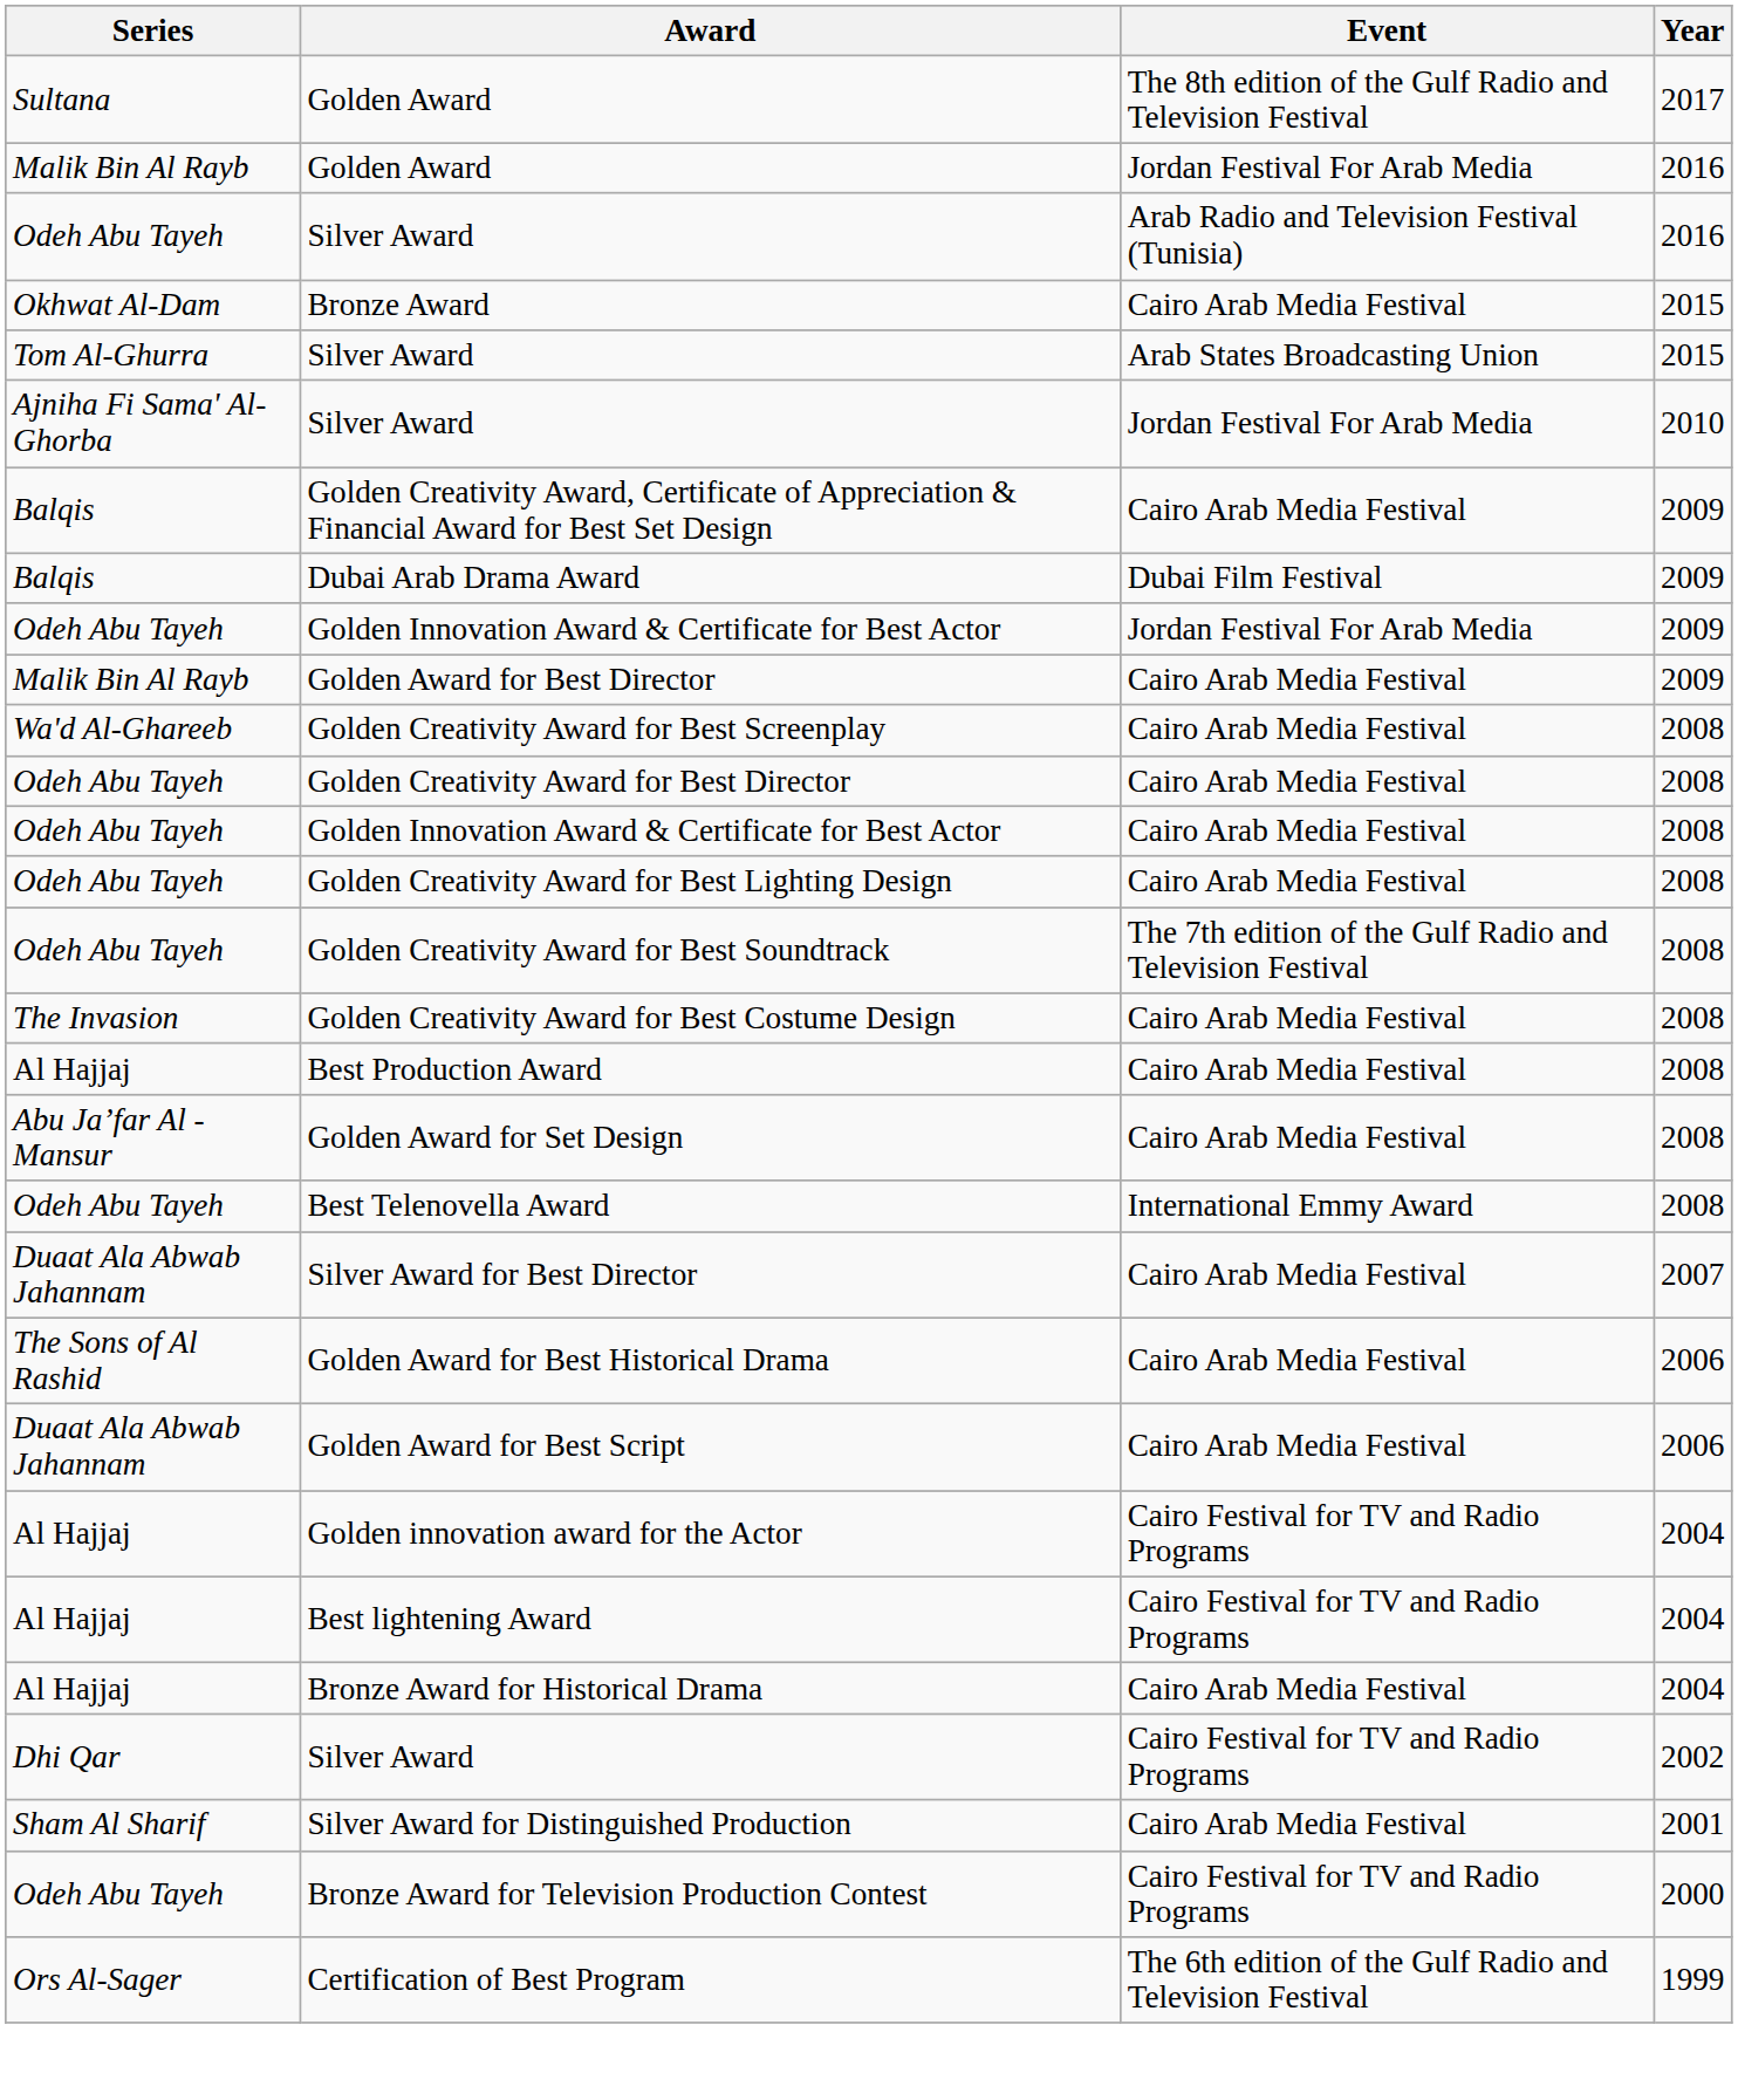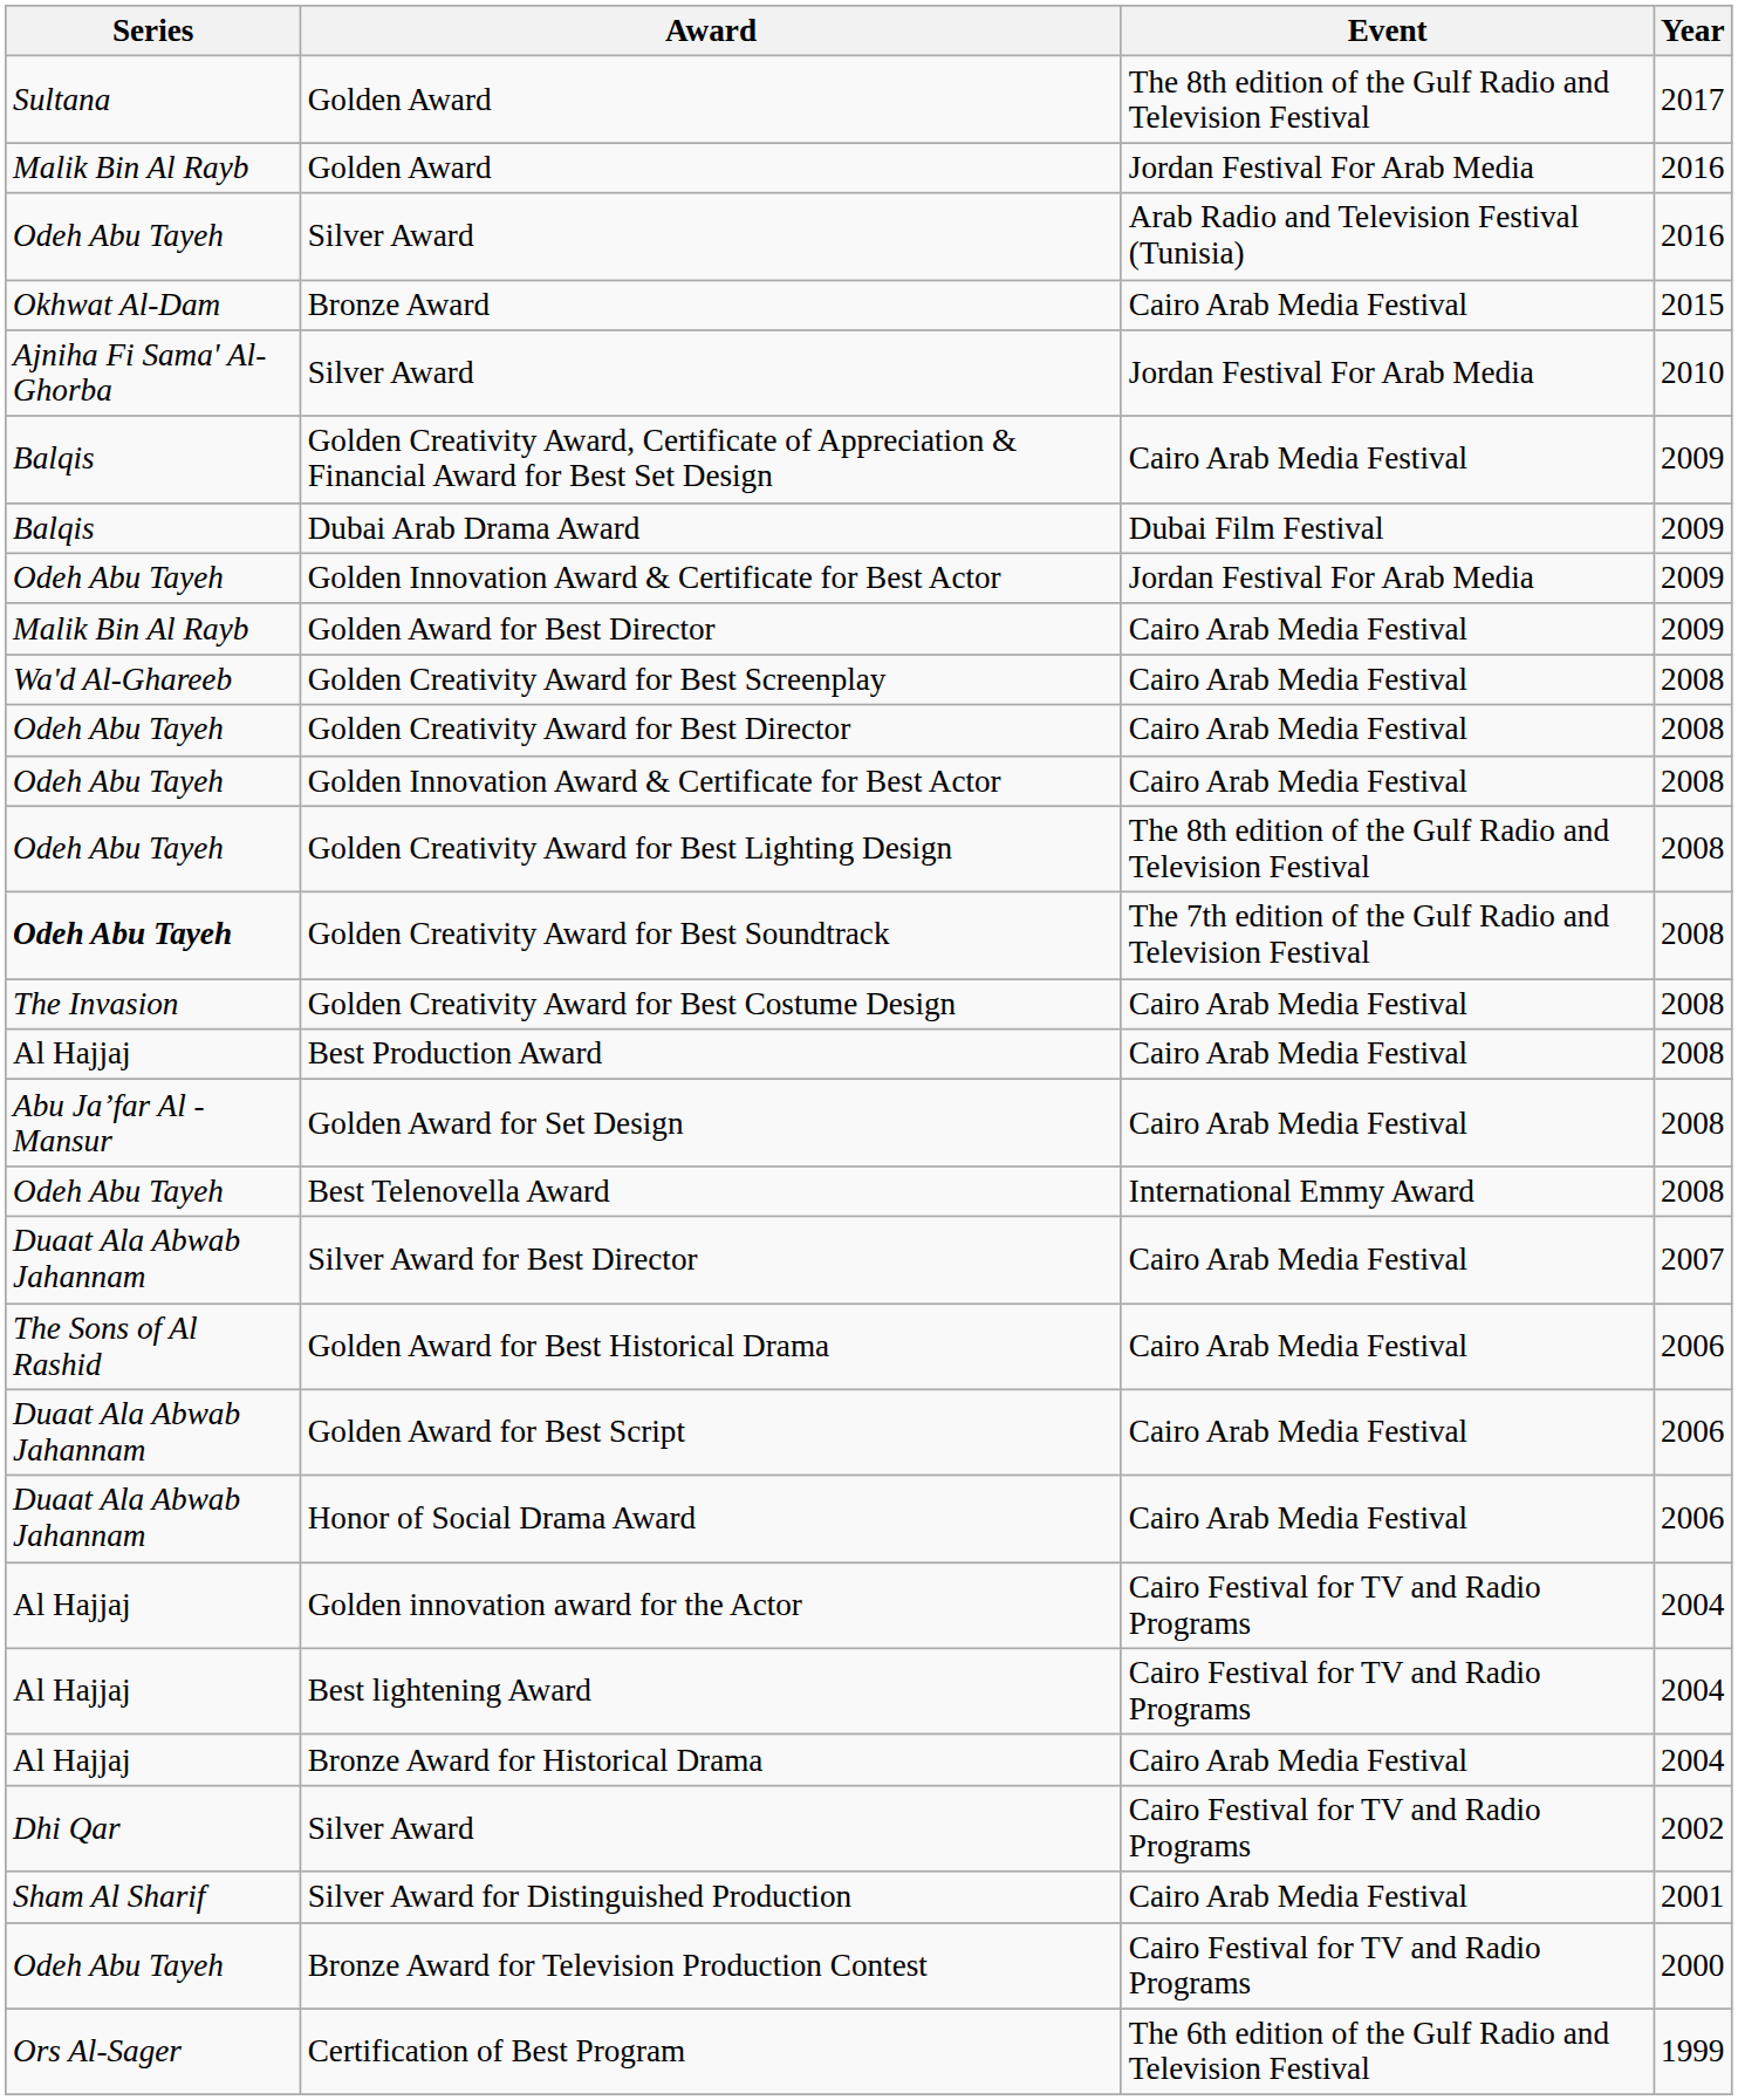 <table class="wikitable">
 <tr>
 <th>Series</th>
 <th>Award</th>
 <th>Event</th>
 <th>Year</th>
 </tr>
 <tr>
 <td><em>Sultana</em></td>
 <td>Golden Award</td>
 <td>The 8th edition of  the Gulf Radio and Television Festival</td>
 <td>2017</td>
 </tr>
 <tr>
 <td><em>Malik Bin Al Rayb</em></td>
 <td>Golden Award</td>
 <td>Jordan Festival For  Arab Media</td>
 <td>2016</td>
 </tr>
 <tr>
 <td><em>Odeh Abu Tayeh</em></td>
 <td>Silver Award</td>
 <td>Arab Radio and Television Festival (Tunisia)</td>
 <td>2016</td>
 </tr>
 <tr>
 <td><em>Okhwat Al-Dam</em></td>
 <td>Bronze Award</td>
 <td>Cairo Arab Media  Festival</td>
-<td>2015</td>
-</tr>
-<tr>
-<td><em>Tom Al-Ghurra</em></td>
-<td>Silver Award</td>
-<td>Arab States  Broadcasting Union</td>
 <td>2015</td>
 </tr>
 <tr>
 <td><em>Ajniha Fi Sama' Al-Ghorba</em></td>
 <td>Silver Award</td>
 <td>Jordan Festival For  Arab Media</td>
 <td>2010</td>
 </tr>
 <tr>
 <td><em>Balqis</em></td>
 <td>Golden Creativity  Award, Certificate of Appreciation & Financial Award for Best Set Design</td>
 <td>Cairo Arab Media  Festival</td>
 <td>2009</td>
 </tr>
 <tr>
 <td><em>Balqis</em></td>
 <td>Dubai Arab Drama  Award</td>
 <td>Dubai Film Festival</td>
 <td>2009</td>
 </tr>
 <tr>
 <td><em>Odeh Abu Tayeh</em></td>
 <td>Golden Innovation  Award & Certificate for Best Actor</td>
 <td>Jordan Festival For  Arab Media</td>
 <td>2009</td>
 </tr>
 <tr>
 <td><em>Malik Bin Al Rayb</em></td>
 <td>Golden Award for Best  Director</td>
 <td>Cairo Arab Media  Festival</td>
 <td>2009</td>
 </tr>
 <tr>
 <td><em>Wa'd Al-Ghareeb</em></td>
 <td>Golden Creativity  Award for Best Screenplay</td>
 <td>Cairo Arab Media  Festival</td>
 <td>2008</td>
 </tr>
 <tr>
 <td><em>Odeh Abu Tayeh</em></td>
 <td>Golden Creativity  Award for Best Director</td>
 <td>Cairo Arab Media  Festival</td>
 <td>2008</td>
 </tr>
 <tr>
 <td><em>Odeh Abu Tayeh</em></td>
 <td>Golden Innovation  Award & Certificate for Best Actor</td>
 <td>Cairo Arab Media  Festival</td>
 <td>2008</td>
 </tr>
 <tr>
 <td><em>Odeh Abu Tayeh</em></td>
 <td>Golden Creativity  Award for Best Lighting Design</td>
-<td>Cairo Arab Media  Festival</td>
+<td>The 8th edition of  the Gulf Radio and Television Festival</td>
 <td>2008</td>
 </tr>
 <tr>
-<td><em>Odeh Abu Tayeh</em></td>
+<td><strong><em>Odeh Abu Tayeh</em></strong></td>
 <td>Golden Creativity  Award for Best Soundtrack</td>
 <td>The 7th edition  of the Gulf Radio and Television Festival</td>
 <td>2008</td>
 </tr>
 <tr>
 <td><em>The Invasion</em></td>
 <td>Golden Creativity  Award for Best Costume Design</td>
 <td>Cairo Arab Media  Festival</td>
 <td>2008</td>
 </tr>
 <tr>
 <td>Al Hajjaj</td>
 <td>Best Production Award</td>
 <td>Cairo Arab Media  Festival</td>
 <td>2008</td>
 </tr>
 <tr>
 <td><em>Abu Ja’far Al - Mansur</em></td>
 <td>Golden Award for Set  Design</td>
 <td>Cairo Arab Media  Festival</td>
 <td>2008</td>
 </tr>
 <tr>
 <td><em>Odeh Abu Tayeh</em></td>
 <td>Best Telenovella  Award</td>
 <td>International Emmy  Award</td>
 <td>2008</td>
 </tr>
 <tr>
 <td><em>Duaat Ala Abwab Jahannam</em></td>
 <td>Silver Award for Best  Director</td>
 <td>Cairo Arab Media  Festival</td>
 <td>2007</td>
 </tr>
 <tr>
 <td><em>The Sons of Al  Rashid</em></td>
 <td>Golden Award for Best  Historical Drama</td>
 <td>Cairo Arab Media  Festival</td>
 <td>2006</td>
 </tr>
 <tr>
 <td><em>Duaat Ala Abwab Jahannam</em></td>
 <td>Golden Award for Best  Script</td>
 <td>Cairo Arab Media  Festival</td>
 <td>2006</td>
 </tr>
 <tr>
+<td><em>Duaat Ala Abwab Jahannam</em></td>
+<td>Honor of Social Drama  Award</td>
+<td>Cairo Arab Media  Festival</td>
+<td>2006</td>
+</tr>
+<tr>
 <td>Al Hajjaj</td>
 <td>Golden innovation award for the Actor</td>
 <td>Cairo Festival for TV and Radio Programs</td>
 <td>2004</td>
 </tr>
 <tr>
 <td>Al Hajjaj</td>
 <td>Best lightening Award</td>
 <td>Cairo Festival for TV and Radio Programs</td>
 <td>2004</td>
 </tr>
 <tr>
 <td>Al Hajjaj</td>
 <td>Bronze Award for Historical Drama</td>
 <td>Cairo Arab Media  Festival</td>
 <td>2004</td>
 </tr>
 <tr>
 <td><em>Dhi Qar</em></td>
 <td>Silver Award</td>
 <td>Cairo Festival for TV and Radio Programs</td>
 <td>2002</td>
 </tr>
 <tr>
 <td><em>Sham Al Sharif</em></td>
 <td>Silver Award for  Distinguished Production</td>
 <td>Cairo Arab Media  Festival</td>
 <td>2001</td>
 </tr>
 <tr>
 <td><em>Odeh Abu Tayeh</em></td>
 <td>Bronze Award for  Television Production Contest</td>
 <td>Cairo Festival for TV and Radio Programs</td>
 <td>2000</td>
 </tr>
 <tr>
 <td><em>Ors Al-Sager</em></td>
 <td>Certification of Best  Program</td>
 <td>The 6th edition  of the Gulf Radio and Television Festival</td>
 <td>1999</td>
 </tr>
 </table>
